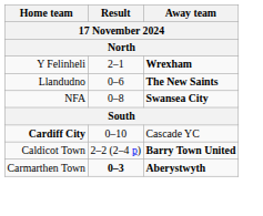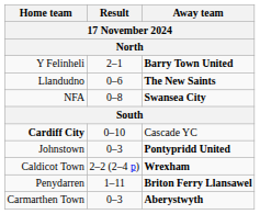 <table class="wikitable">
 <tr>
 <th>Home team</th>
 <th>Result</th>
 <th>Away team</th>
 </tr>
 <tr>
 <th colspan="3">17 November 2024</th>
 </tr>
 <tr>
 <th colspan="3">North</th>
 </tr>
 <tr>
 <td style="text-align:right;">Y Felinheli</td>
 <td style="text-align:center;">2–1</td>
-<td><strong>Wrexham</strong></td>
+<td><strong>Barry Town United</strong></td>
 </tr>
 <tr>
 <td style="text-align:right;">Llandudno</td>
 <td style="text-align:center;">0–6</td>
 <td><strong>The New Saints</strong></td>
 </tr>
 <tr>
 <td style="text-align:right;">NFA</td>
 <td style="text-align:center;">0–8</td>
 <td><strong>Swansea City</strong></td>
 </tr>
 <tr>
 <th colspan="3">South</th>
 </tr>
 <tr>
 <td style="text-align:right;"><strong>Cardiff City</strong></td>
 <td style="text-align:center;">0–10</td>
 <td>Cascade YC</td>
 </tr>
 <tr>
+<td style="text-align:right;">Johnstown</td>
+<td style="text-align:center;">0–3</td>
+<td><strong>Pontypridd United</strong></td>
+</tr>
+<tr>
 <td style="text-align:right;">Caldicot Town</td>
 <td style="text-align:center;">2–2  (2–4 <a href='#'>p</a>)</td>
-<td><strong>Barry Town United</strong></td>
+<td><strong>Wrexham</strong></td>
+</tr>
+<tr>
+<td style="text-align:right;">Penydarren</td>
+<td style="text-align:center;">1–11</td>
+<td><strong>Briton Ferry Llansawel</strong></td>
 </tr>
 <tr>
 <td style="text-align:right;">Carmarthen Town</td>
-<td style="text-align:center;"><strong>0–3</strong></td>
+<td style="text-align:center;">0–3</td>
 <td><strong>Aberystwyth</strong></td>
 </tr>
 </table>
